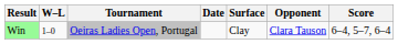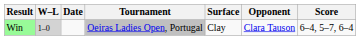 <table class="sortable wikitable">
 <tr>
 <th>Result</th>
 <th class="unsortable">W–L</th>
+<th>Date</th>
 <th>Tournament</th>
-<th>Date</th>
 <th>Surface</th>
 <th>Opponent</th>
 <th>Score</th>
 </tr>
 <tr>
 <td bgcolor=98FB98>Win</td>
-<td><small>1–0</small></td>
+<td style="background: lightgrey;"><small>1–0</small></td>
+<td><a href='#'></a></td>
 <td bgcolor=silver><a href='#'>Oeiras Ladies Open</a>, Portugal</td>
-<td><a href='#'></a></td>
 <td>Clay</td>
 <td> <a href='#'>Clara Tauson</a></td>
 <td>6–4, 5–7, 6–4</td>
 </tr>
 </table>
